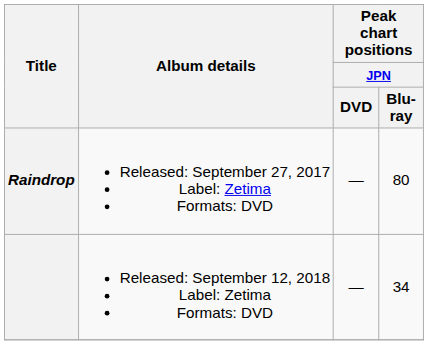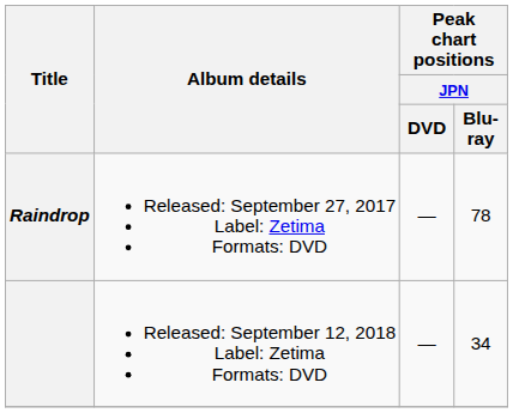 <table class="wikitable plainrowheaders" style="text-align:center;">
 <tr>
 <th scope="col" rowspan="3">Title</th>
 <th scope="col" rowspan="3">Album details</th>
 <th scope="col" colspan="2">Peak <br> chart <br> positions</th>
 </tr>
 <tr>
 <th scope="col" colspan="2"><small><a href='#'>JPN</a></small></th>
 </tr>
 <tr>
 <th style="width:2.5em;">DVD</th>
 <th style="width:2.5em;">Blu-ray</th>
 </tr>
 <tr>
 <th scope="row"><em>Raindrop</em></th>
 <td><br><ul><li>Released: September 27, 2017</li><li>Label: <a href='#'>Zetima</a></li><li>Formats: DVD</li></ul></td>
 <td>—</td>
-<td>80</td>
+<td>78</td>
 </tr>
 <tr>
 <th scope="row"><em></em></th>
 <td><br><ul><li>Released: September 12, 2018</li><li>Label: Zetima</li><li>Formats: DVD</li></ul></td>
 <td>—</td>
 <td>34</td>
 </tr>
 <tr>
 </tr>
 </table>
